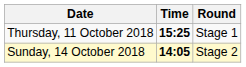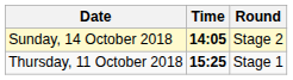 <table class="wikitable">
 <tr>
 <th>Date</th>
 <th>Time</th>
 <th>Round</th>
 </tr>
 <tr>
+<td style=background:lemonchiffon>Sunday, 14 October 2018</td>
+<td style=background:lemonchiffon><strong>14:05</strong></td>
+<td style=background:lemonchiffon>Stage   2</td>
+</tr>
+<tr>
 <td>Thursday, 11 October 2018</td>
 <td><strong>15:25</strong></td>
 <td>Stage 1</td>
 </tr>
-<tr>
-<td style=background:lemonchiffon>Sunday, 14 October 2018</td>
-<td style=background:lemonchiffon><strong>14:05</strong></td>
-<td style=background:lemonchiffon>Stage   2</td>
-</tr>
 </table>
